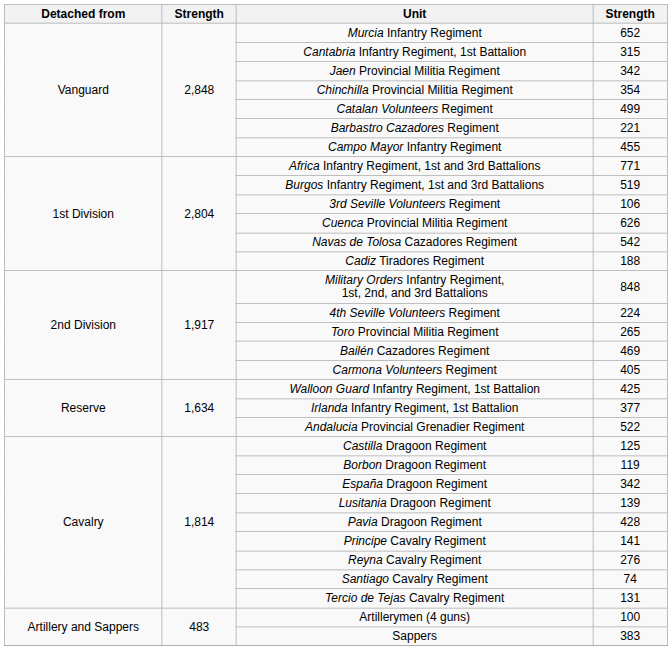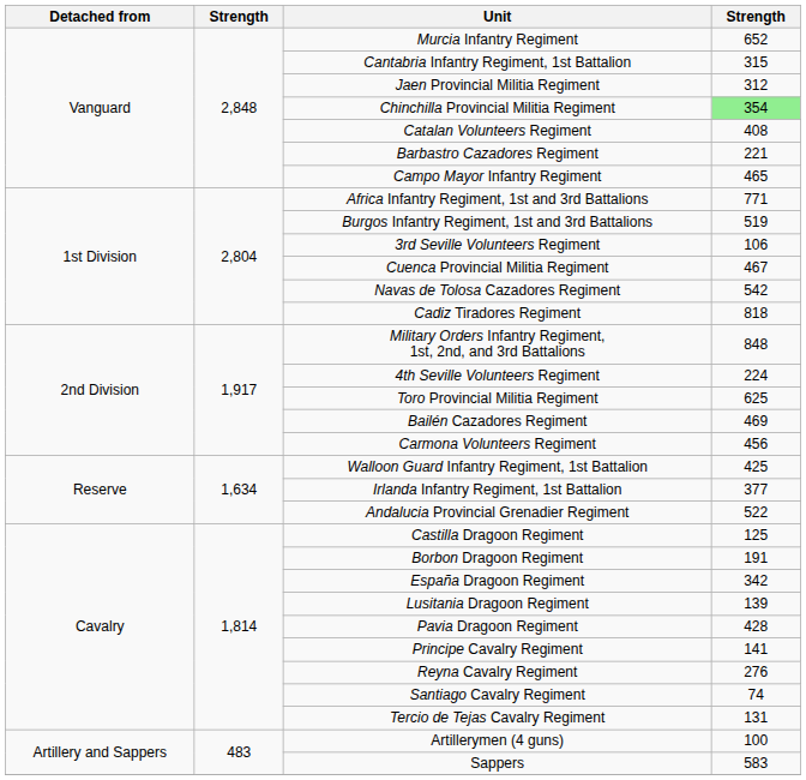 <table class="wikitable" style="text-align:center; width:70%;">
 <tr>
 <th>Detached from</th>
 <th>Strength</th>
 <th>Unit</th>
 <th>Strength</th>
 </tr>
 <tr>
 <td rowspan=7>Vanguard</td>
 <td rowspan=7>2,848</td>
 <td><em>Murcia</em> Infantry Regiment</td>
 <td>652</td>
 </tr>
 <tr>
 <td><em>Cantabria</em> Infantry Regiment, 1st Battalion</td>
 <td>315</td>
 </tr>
 <tr>
 <td><em>Jaen</em> Provincial Militia Regiment</td>
-<td>342</td>
+<td>312</td>
 </tr>
 <tr>
 <td><em>Chinchilla</em> Provincial Militia Regiment</td>
-<td>354</td>
+<td style="background: lightgreen;">354</td>
 </tr>
 <tr>
 <td><em>Catalan Volunteers</em> Regiment</td>
-<td>499</td>
+<td>408</td>
 </tr>
 <tr>
 <td><em>Barbastro Cazadores</em> Regiment</td>
 <td>221</td>
 </tr>
 <tr>
 <td><em>Campo Mayor</em> Infantry Regiment</td>
-<td>455</td>
+<td>465</td>
 </tr>
 <tr>
 <td rowspan=6>1st Division</td>
 <td rowspan=6>2,804</td>
 <td><em>Africa</em> Infantry Regiment, 1st and 3rd Battalions</td>
 <td>771</td>
 </tr>
 <tr>
 <td><em>Burgos</em> Infantry Regiment, 1st and 3rd Battalions</td>
 <td>519</td>
 </tr>
 <tr>
 <td><em>3rd Seville Volunteers</em> Regiment</td>
 <td>106</td>
 </tr>
 <tr>
 <td><em>Cuenca</em> Provincial Militia Regiment</td>
-<td>626</td>
+<td>467</td>
 </tr>
 <tr>
 <td><em>Navas de Tolosa</em> Cazadores Regiment</td>
 <td>542</td>
 </tr>
 <tr>
 <td><em>Cadiz</em> Tiradores Regiment</td>
-<td>188</td>
+<td>818</td>
 </tr>
 <tr>
 <td rowspan=5>2nd Division</td>
 <td rowspan=5>1,917</td>
 <td><em>Military Orders</em> Infantry Regiment,<br>1st, 2nd, and 3rd Battalions</td>
 <td>848</td>
 </tr>
 <tr>
 <td><em>4th Seville Volunteers</em> Regiment</td>
 <td>224</td>
 </tr>
 <tr>
 <td><em>Toro</em> Provincial Militia Regiment</td>
-<td>265</td>
+<td>625</td>
 </tr>
 <tr>
 <td><em>Bailén</em> Cazadores Regiment</td>
 <td>469</td>
 </tr>
 <tr>
 <td><em>Carmona Volunteers</em> Regiment</td>
-<td>405</td>
+<td>456</td>
 </tr>
 <tr>
 <td rowspan=3>Reserve</td>
 <td rowspan=3>1,634</td>
 <td><em>Walloon Guard</em> Infantry Regiment, 1st Battalion</td>
 <td>425</td>
 </tr>
 <tr>
 <td><em>Irlanda</em> Infantry Regiment, 1st Battalion</td>
 <td>377</td>
 </tr>
 <tr>
 <td><em>Andalucia</em> Provincial Grenadier Regiment</td>
 <td>522</td>
 </tr>
 <tr>
 <td rowspan=9>Cavalry</td>
 <td rowspan=9>1,814</td>
 <td><em>Castilla</em> Dragoon Regiment</td>
 <td>125</td>
 </tr>
 <tr>
 <td><em>Borbon</em> Dragoon Regiment</td>
-<td>119</td>
+<td>191</td>
 </tr>
 <tr>
 <td><em>España</em> Dragoon Regiment</td>
 <td>342</td>
 </tr>
 <tr>
 <td><em>Lusitania</em> Dragoon Regiment</td>
 <td>139</td>
 </tr>
 <tr>
 <td><em>Pavia</em> Dragoon Regiment</td>
 <td>428</td>
 </tr>
 <tr>
 <td><em>Principe</em> Cavalry Regiment</td>
 <td>141</td>
 </tr>
 <tr>
 <td><em>Reyna</em> Cavalry Regiment</td>
 <td>276</td>
 </tr>
 <tr>
 <td><em>Santiago</em> Cavalry Regiment</td>
 <td>74</td>
 </tr>
 <tr>
 <td><em>Tercio de Tejas</em> Cavalry Regiment</td>
 <td>131</td>
 </tr>
 <tr>
 <td rowspan=2>Artillery and Sappers</td>
 <td rowspan=2>483</td>
 <td>Artillerymen (4 guns)</td>
 <td>100</td>
 </tr>
 <tr>
 <td>Sappers</td>
-<td>383</td>
+<td>583</td>
 </tr>
 <tr>
 </tr>
 </table>
